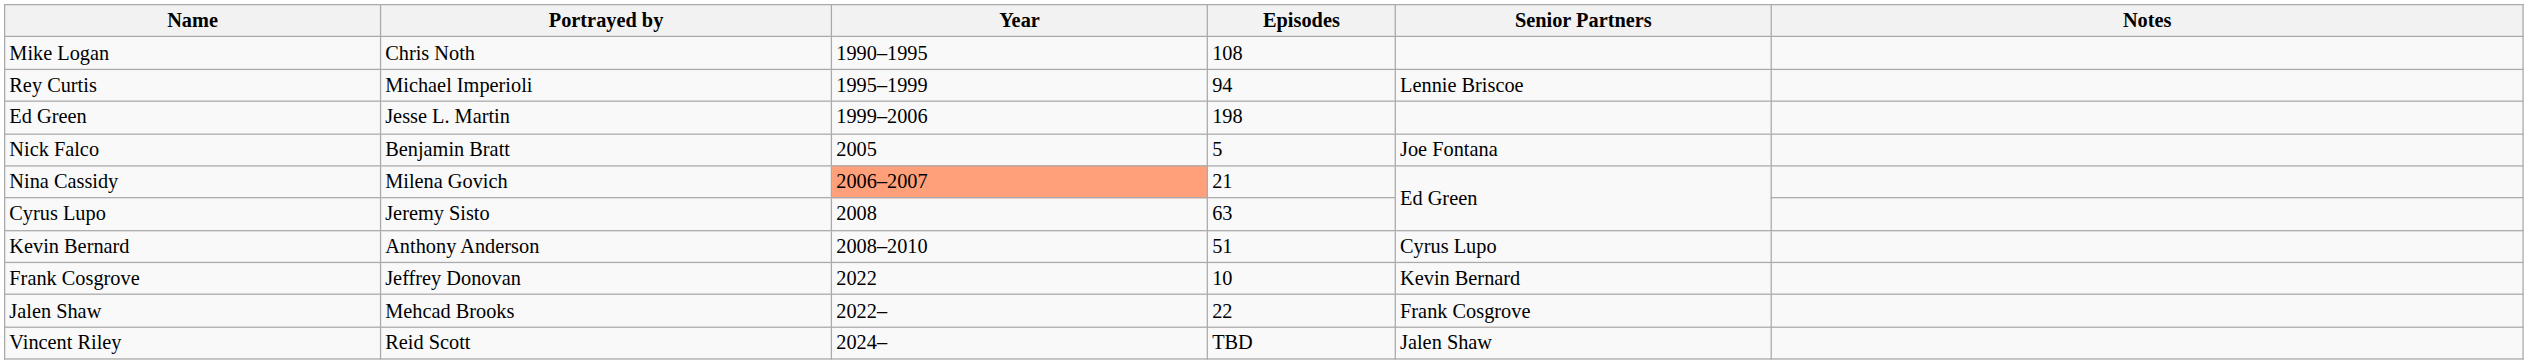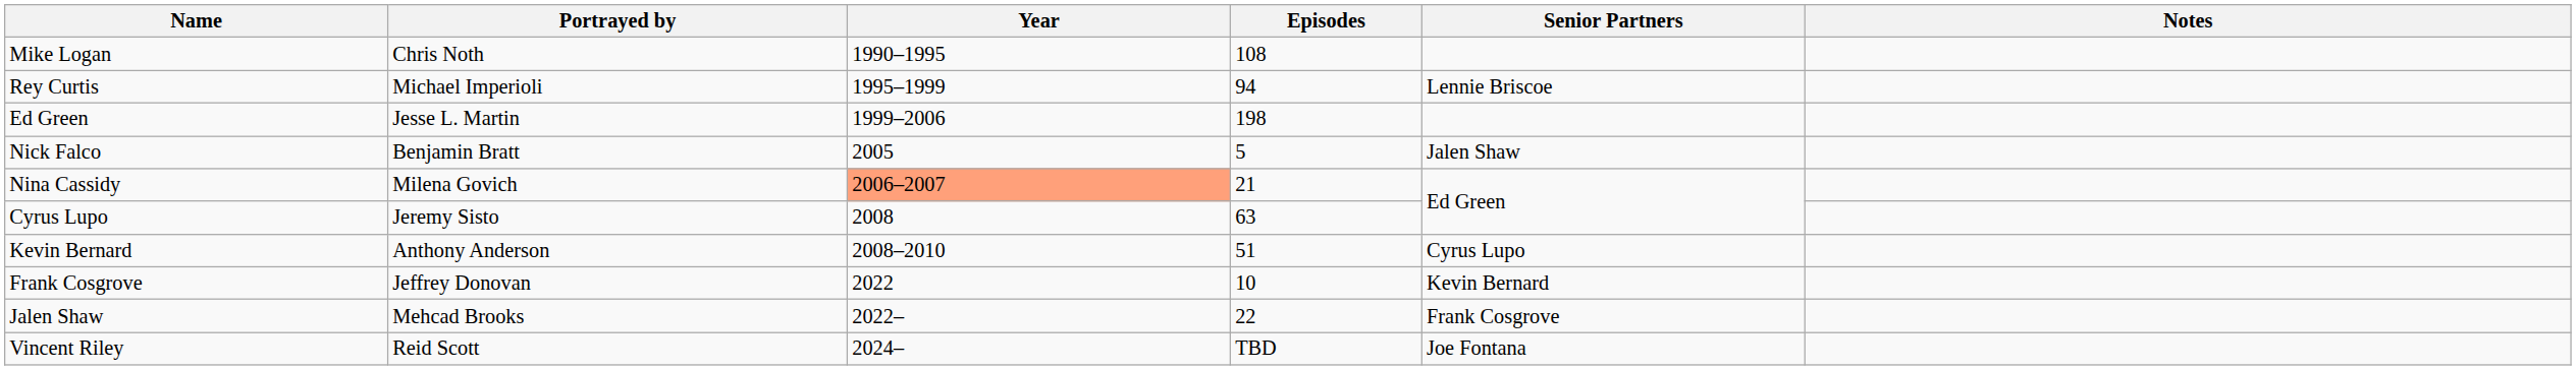 <table class="wikitable sortable" style="width: 100%;">
 <tr>
 <th style="width: 10%">Name</th>
 <th style="width: 12%">Portrayed by</th>
 <th style="width: 10%">Year</th>
 <th style="width:  5%">Episodes</th>
 <th style="width: 10%">Senior Partners</th>
 <th style="width: 20%">Notes</th>
 </tr>
 <tr>
 <td>Mike Logan</td>
 <td>Chris Noth</td>
 <td style=white-space:nowrap>1990–1995</td>
 <td>108</td>
 <td></td>
 <td></td>
 </tr>
 <tr>
 <td>Rey Curtis</td>
 <td style=white-space:nowrap>Michael Imperioli</td>
 <td>1995–1999</td>
 <td>94</td>
 <td>Lennie Briscoe</td>
 <td></td>
 </tr>
 <tr>
 <td>Ed Green</td>
 <td>Jesse L. Martin</td>
 <td>1999–2006</td>
 <td>198</td>
 <td style=white-space:nowrap></td>
 <td></td>
 </tr>
 <tr>
 <td>Nick Falco</td>
 <td>Benjamin Bratt</td>
 <td>2005</td>
 <td>5</td>
-<td>Joe Fontana</td>
+<td>Jalen Shaw</td>
 <td></td>
 </tr>
 <tr>
 <td>Nina Cassidy</td>
 <td>Milena Govich</td>
 <td style="background: lightsalmon;">2006–2007</td>
 <td>21</td>
 <td rowspan=2>Ed Green</td>
 <td></td>
 </tr>
 <tr>
 <td>Cyrus Lupo</td>
 <td>Jeremy Sisto</td>
 <td>2008</td>
 <td>63</td>
 <td></td>
 </tr>
 <tr>
 <td style=white-space:nowrap>Kevin Bernard</td>
 <td style=white-space:nowrap>Anthony Anderson</td>
 <td>2008–2010</td>
 <td>51</td>
 <td>Cyrus Lupo</td>
 <td></td>
 </tr>
 <tr>
 <td>Frank Cosgrove</td>
 <td>Jeffrey Donovan</td>
 <td>2022</td>
 <td>10</td>
 <td>Kevin Bernard</td>
 <td></td>
 </tr>
 <tr>
 <td>Jalen Shaw</td>
 <td>Mehcad Brooks</td>
 <td>2022–</td>
 <td>22</td>
 <td>Frank Cosgrove</td>
 <td></td>
 </tr>
 <tr>
 <td>Vincent Riley</td>
 <td>Reid Scott</td>
 <td>2024–</td>
 <td>TBD</td>
-<td>Jalen Shaw</td>
+<td>Joe Fontana</td>
 <td></td>
 </tr>
 </table>
